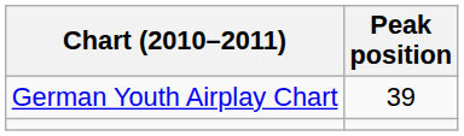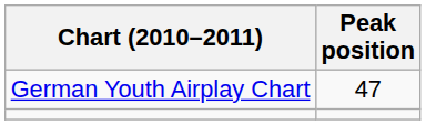 <table class="wikitable sortable">
 <tr>
 <th scope="col">Chart (2010–2011)</th>
 <th scope="col">Peak<br>position</th>
 </tr>
 <tr>
 <td align="left"><a href='#'>German Youth Airplay Chart</a></td>
-<td align="center">39</td>
+<td align="center">47</td>
 </tr>
 <tr>
 <td></td>
 </tr>
 </table>
